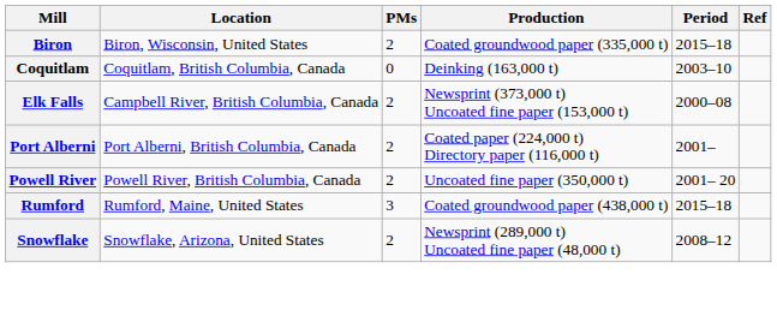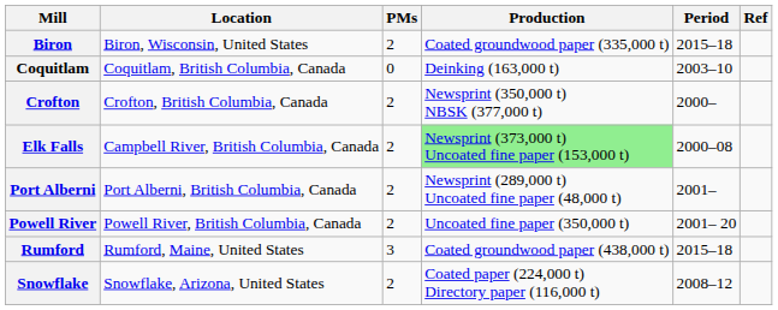 <table class="wikitable sortable plainrowheaders">
 <tr>
 <th scope=col>Mill</th>
 <th scope=col>Location</th>
 <th scope=col>PMs</th>
 <th scope=col>Production</th>
 <th scope=col>Period</th>
 <th scope=col>Ref</th>
 </tr>
 <tr>
 <th scope=row><a href='#'>Biron</a></th>
 <td><a href='#'>Biron</a>, <a href='#'>Wisconsin</a>, United States</td>
 <td>2</td>
 <td><a href='#'>Coated groundwood paper</a> (335,000 t)</td>
 <td>2015–18</td>
 <td align=center></td>
 </tr>
 <tr>
 <th scope=row>Coquitlam</th>
 <td><a href='#'>Coquitlam</a>, <a href='#'>British Columbia</a>, Canada</td>
 <td>0</td>
 <td><a href='#'>Deinking</a> (163,000 t)</td>
 <td>2003–10</td>
 <td align=center></td>
 </tr>
 <tr>
+<th scope=row><a href='#'>Crofton</a></th>
+<td><a href='#'>Crofton</a>, <a href='#'>British Columbia</a>, Canada</td>
+<td>2</td>
+<td><a href='#'>Newsprint</a> (350,000 t)<br><a href='#'>NBSK</a> (377,000 t)</td>
+<td>2000–</td>
+<td align=center></td>
+</tr>
+<tr>
 <th scope=row><a href='#'>Elk Falls</a></th>
 <td><a href='#'>Campbell River</a>, <a href='#'>British Columbia</a>, Canada</td>
 <td>2</td>
-<td><a href='#'>Newsprint</a> (373,000 t)<br><a href='#'>Uncoated fine paper</a> (153,000 t)</td>
+<td style="background: lightgreen;"><a href='#'>Newsprint</a> (373,000 t)<br><a href='#'>Uncoated fine paper</a> (153,000 t)</td>
 <td>2000–08</td>
 <td align=center></td>
 </tr>
 <tr>
 <th scope=row><a href='#'>Port Alberni</a></th>
 <td><a href='#'>Port Alberni</a>, <a href='#'>British Columbia</a>, Canada</td>
 <td>2</td>
-<td><a href='#'>Coated paper</a> (224,000 t)<br> <a href='#'>Directory paper</a> (116,000 t)</td>
+<td><a href='#'>Newsprint</a> (289,000 t)<br><a href='#'>Uncoated fine paper</a> (48,000 t)</td>
 <td>2001–</td>
 <td align=center></td>
 </tr>
 <tr>
 <th scope=row><a href='#'>Powell River</a></th>
 <td><a href='#'>Powell River</a>, <a href='#'>British Columbia</a>, Canada</td>
 <td>2</td>
 <td><a href='#'>Uncoated fine paper</a> (350,000 t)</td>
 <td>2001– 20</td>
 <td align=center></td>
 </tr>
 <tr>
 <th scope=row><a href='#'>Rumford</a></th>
 <td><a href='#'>Rumford</a>, <a href='#'>Maine</a>, United States</td>
 <td>3</td>
 <td><a href='#'>Coated groundwood paper</a> (438,000 t)</td>
 <td>2015–18</td>
 <td align=center></td>
 </tr>
 <tr>
 <th scope=row><a href='#'>Snowflake</a></th>
 <td><a href='#'>Snowflake</a>, <a href='#'>Arizona</a>, United States</td>
 <td>2</td>
-<td><a href='#'>Newsprint</a> (289,000 t)<br><a href='#'>Uncoated fine paper</a> (48,000 t)</td>
+<td><a href='#'>Coated paper</a> (224,000 t)<br> <a href='#'>Directory paper</a> (116,000 t)</td>
 <td>2008–12</td>
 <td align=center></td>
 </tr>
 </table>
